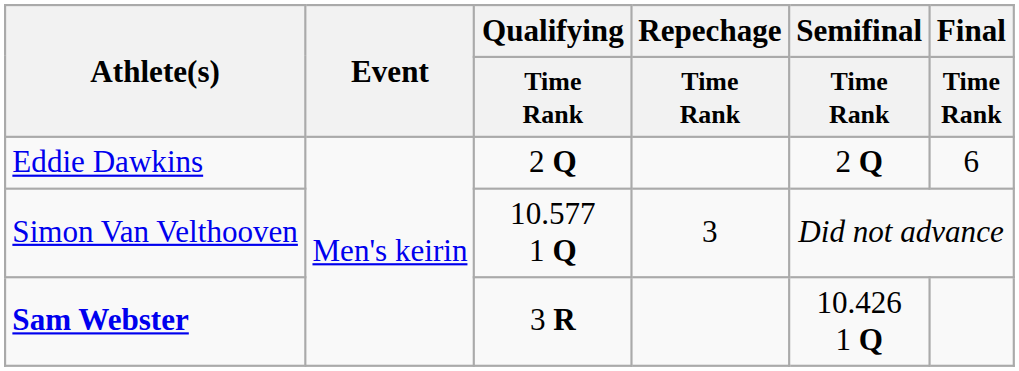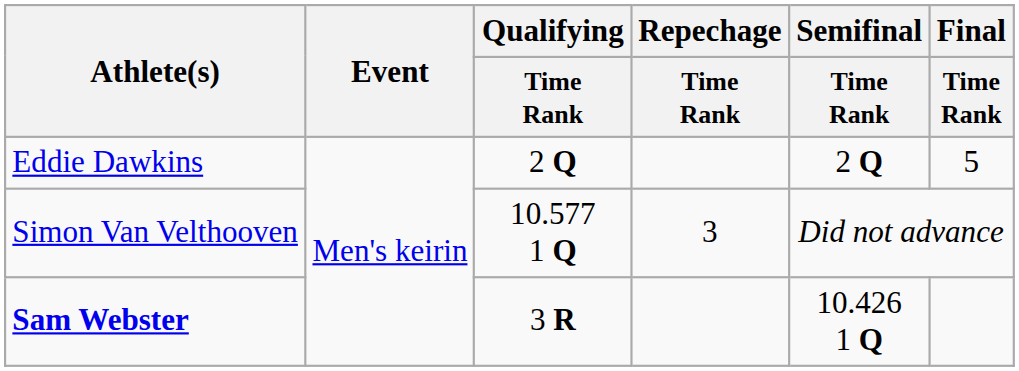 <table class=wikitable style="font-size:90%">
 <tr>
 <th rowspan="2">Athlete(s)</th>
 <th rowspan="2">Event</th>
 <th>Qualifying</th>
 <th>Repechage</th>
 <th>Semifinal</th>
 <th>Final</th>
 </tr>
 <tr>
 <th style="line-height:1em"><small>Time<br>Rank</small></th>
 <th style="line-height:1em"><small>Time<br>Rank</small></th>
 <th style="line-height:1em"><small>Time<br>Rank</small></th>
 <th style="line-height:1em"><small>Time<br>Rank</small></th>
 </tr>
 <tr align=center>
 <td align=left><a href='#'>Eddie Dawkins</a></td>
 <td align=left rowspan=3><a href='#'>Men's keirin</a></td>
 <td>2 <strong>Q</strong></td>
 <td></td>
 <td>2 <strong>Q</strong></td>
-<td>6</td>
+<td>5</td>
 </tr>
 <tr align=center>
 <td align=left><a href='#'>Simon Van Velthooven</a></td>
 <td>10.577<br>1 <strong>Q</strong></td>
 <td>3</td>
 <td colspan=2><em>Did not advance</em></td>
 </tr>
 <tr align=center>
 <td align=left><strong><a href='#'>Sam Webster</a></strong></td>
 <td>3 <strong>R</strong></td>
 <td></td>
 <td>10.426<br>1 <strong>Q</strong></td>
 <td></td>
 </tr>
 </table>
